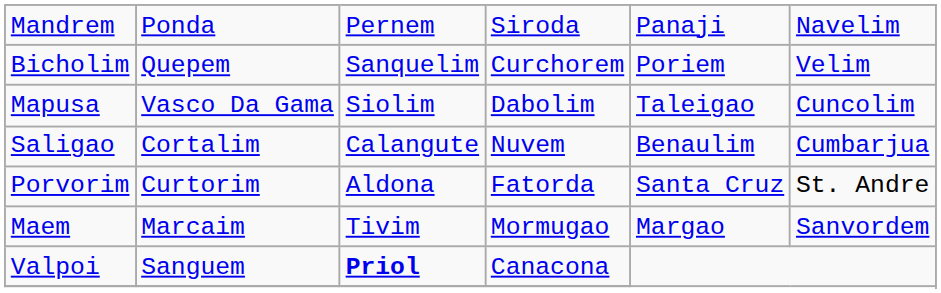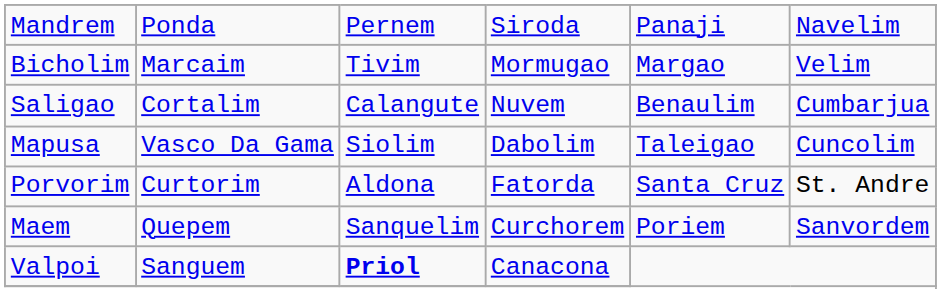 <table class="wikitable">
 <tr>
 <td><a href='#'>Mandrem</a></td>
 <td><a href='#'>Ponda</a></td>
 <td><a href='#'>Pernem</a></td>
 <td><a href='#'>Siroda</a></td>
 <td><a href='#'>Panaji</a></td>
 <td><a href='#'>Navelim</a></td>
 </tr>
 <tr>
 <td><a href='#'>Bicholim</a></td>
-<td><a href='#'>Quepem</a></td>
-<td><a href='#'>Sanquelim</a></td>
-<td><a href='#'>Curchorem</a></td>
-<td><a href='#'>Poriem</a></td>
+<td><a href='#'>Marcaim</a></td>
+<td><a href='#'>Tivim</a></td>
+<td><a href='#'>Mormugao</a></td>
+<td><a href='#'>Margao</a></td>
 <td><a href='#'>Velim</a></td>
+</tr>
+<tr>
+<td><a href='#'>Saligao</a></td>
+<td><a href='#'>Cortalim</a></td>
+<td><a href='#'>Calangute</a></td>
+<td><a href='#'>Nuvem</a></td>
+<td><a href='#'>Benaulim</a></td>
+<td><a href='#'>Cumbarjua</a></td>
 </tr>
 <tr>
 <td><a href='#'>Mapusa</a></td>
 <td><a href='#'>Vasco Da Gama</a></td>
 <td><a href='#'>Siolim</a></td>
 <td><a href='#'>Dabolim</a></td>
 <td><a href='#'>Taleigao</a></td>
 <td><a href='#'>Cuncolim</a></td>
-</tr>
-<tr>
-<td><a href='#'>Saligao</a></td>
-<td><a href='#'>Cortalim</a></td>
-<td><a href='#'>Calangute</a></td>
-<td><a href='#'>Nuvem</a></td>
-<td><a href='#'>Benaulim</a></td>
-<td><a href='#'>Cumbarjua</a></td>
 </tr>
 <tr>
 <td><a href='#'>Porvorim</a></td>
 <td><a href='#'>Curtorim</a></td>
 <td><a href='#'>Aldona</a></td>
 <td><a href='#'>Fatorda</a></td>
 <td><a href='#'>Santa Cruz</a></td>
 <td>St. Andre</td>
 </tr>
 <tr>
 <td><a href='#'>Maem</a></td>
-<td><a href='#'>Marcaim</a></td>
-<td><a href='#'>Tivim</a></td>
-<td><a href='#'>Mormugao</a></td>
-<td><a href='#'>Margao</a></td>
+<td><a href='#'>Quepem</a></td>
+<td><a href='#'>Sanquelim</a></td>
+<td><a href='#'>Curchorem</a></td>
+<td><a href='#'>Poriem</a></td>
 <td><a href='#'>Sanvordem</a></td>
 </tr>
 <tr>
 <td><a href='#'>Valpoi</a></td>
 <td><a href='#'>Sanguem</a></td>
 <td><strong><a href='#'>Priol</a></strong></td>
 <td><a href='#'>Canacona</a></td>
 </tr>
 <tr>
 </tr>
 </table>
